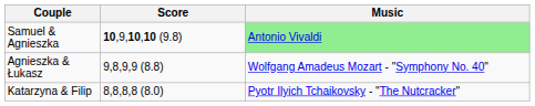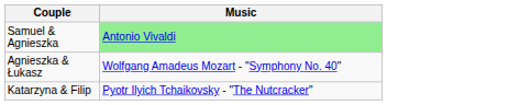 <table class="wikitable">
 <tr>
 <th style="width:130px;">Couple</th>
-<th style="width:200px;">Score</th>
 <th style="width:400px;">Music</th>
 </tr>
 <tr>
 <td rowspan="1">Samuel & Agnieszka</td>
-<td><strong>10</strong>,9,<strong>10</strong>,<strong>10</strong> (9.8)</td>
 <td style="background: lightgreen;"><a href='#'>Antonio Vivaldi</a></td>
 </tr>
 <tr>
 <td rowspan="1">Agnieszka & Łukasz</td>
-<td>9,8,9,9 (8.8)</td>
 <td><a href='#'>Wolfgang Amadeus Mozart</a> - "<a href='#'>Symphony No. 40</a>"</td>
 </tr>
 <tr>
 <td rowspan="1">Katarzyna & Filip</td>
-<td>8,8,8,8 (8.0)</td>
 <td><a href='#'>Pyotr Ilyich Tchaikovsky</a> - "<a href='#'>The Nutcracker</a>"</td>
 </tr>
 </table>
